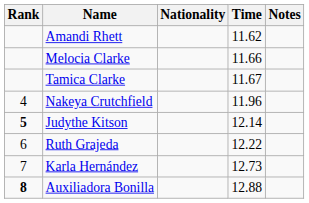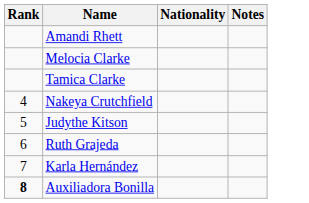 <table class="wikitable sortable" style="text-align:center">
 <tr>
 <th>Rank</th>
 <th>Name</th>
 <th>Nationality</th>
-<th>Time</th>
 <th>Notes</th>
 </tr>
 <tr>
 <td align=center></td>
 <td align=left><a href='#'>Amandi Rhett</a></td>
 <td align=left></td>
-<td>11.62</td>
 <td></td>
 </tr>
 <tr>
 <td align=center></td>
 <td align=left><a href='#'>Melocia Clarke</a></td>
 <td align=left></td>
-<td>11.66</td>
 <td></td>
 </tr>
 <tr>
 <td align=center></td>
 <td align=left><a href='#'>Tamica Clarke</a></td>
 <td align=left></td>
-<td>11.67</td>
 <td></td>
 </tr>
 <tr>
 <td align=center>4</td>
 <td align=left><a href='#'>Nakeya Crutchfield</a></td>
 <td align=left></td>
-<td>11.96</td>
 <td></td>
 </tr>
 <tr>
-<td align=center><strong>5</strong></td>
+<td align=center>5</td>
 <td align=left><a href='#'>Judythe Kitson</a></td>
 <td align=left></td>
-<td>12.14</td>
 <td></td>
 </tr>
 <tr>
 <td align=center>6</td>
 <td align=left><a href='#'>Ruth Grajeda</a></td>
 <td align=left></td>
-<td>12.22</td>
 <td></td>
 </tr>
 <tr>
 <td align=center>7</td>
 <td align=left><a href='#'>Karla Hernández</a></td>
 <td align=left></td>
-<td>12.73</td>
 <td></td>
 </tr>
 <tr>
 <td align=center><strong>8</strong></td>
 <td align=left><a href='#'>Auxiliadora Bonilla</a></td>
 <td align=left></td>
-<td>12.88</td>
 <td></td>
 </tr>
 </table>
